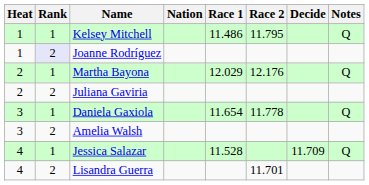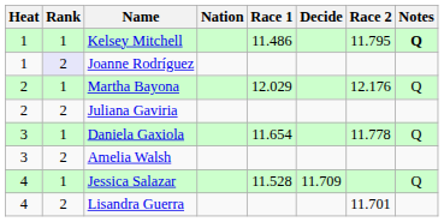 <table class="wikitable sortable" style="text-align:center">
 <tr>
 <th>Heat</th>
 <th>Rank</th>
 <th>Name</th>
 <th>Nation</th>
 <th>Race 1</th>
+<th>Decide</th>
 <th>Race 2</th>
-<th>Decide</th>
 <th>Notes</th>
 </tr>
 <tr bgcolor=ccffcc>
 <td>1</td>
 <td>1</td>
 <td align=left><a href='#'>Kelsey Mitchell</a></td>
 <td align=left></td>
 <td>11.486</td>
+<td></td>
 <td>11.795</td>
-<td></td>
-<td>Q</td>
+<td><strong>Q</strong></td>
 </tr>
 <tr>
 <td>1</td>
 <td style="background: lavender;">2</td>
 <td align=left><a href='#'>Joanne Rodríguez</a></td>
 <td align=left></td>
 <td></td>
 <td></td>
 <td></td>
 <td></td>
 </tr>
 <tr bgcolor=ccffcc>
 <td>2</td>
 <td>1</td>
 <td align=left><a href='#'>Martha Bayona</a></td>
 <td align=left></td>
 <td>12.029</td>
+<td></td>
 <td>12.176</td>
-<td></td>
 <td>Q</td>
 </tr>
 <tr>
 <td>2</td>
 <td>2</td>
 <td align=left><a href='#'>Juliana Gaviria</a></td>
 <td align=left></td>
 <td></td>
 <td></td>
 <td></td>
 <td></td>
 </tr>
 <tr bgcolor=ccffcc>
 <td>3</td>
 <td>1</td>
 <td align=left><a href='#'>Daniela Gaxiola</a></td>
 <td align=left></td>
 <td>11.654</td>
+<td></td>
 <td>11.778</td>
-<td></td>
 <td>Q</td>
 </tr>
 <tr>
 <td>3</td>
 <td>2</td>
 <td align=left><a href='#'>Amelia Walsh</a></td>
 <td align=left></td>
 <td></td>
 <td></td>
 <td></td>
 <td></td>
 </tr>
 <tr bgcolor=ccffcc>
 <td>4</td>
 <td>1</td>
 <td align=left><a href='#'>Jessica Salazar</a></td>
 <td align=left></td>
 <td>11.528</td>
+<td>11.709</td>
 <td></td>
-<td>11.709</td>
 <td>Q</td>
 </tr>
 <tr>
 <td>4</td>
 <td>2</td>
 <td align=left><a href='#'>Lisandra Guerra</a></td>
 <td align=left></td>
 <td></td>
+<td></td>
 <td>11.701</td>
-<td></td>
 <td></td>
 </tr>
 </table>
